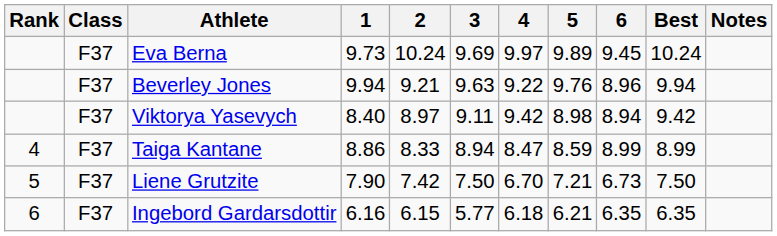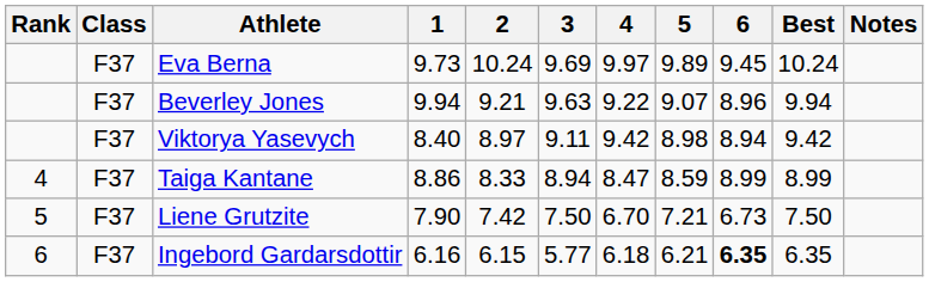 <table class="wikitable sortable" style="text-align:center">
 <tr>
 <th>Rank</th>
 <th>Class</th>
 <th>Athlete</th>
 <th>1</th>
 <th>2</th>
 <th>3</th>
 <th>4</th>
 <th>5</th>
 <th>6</th>
 <th>Best</th>
 <th>Notes</th>
 </tr>
 <tr>
 <td></td>
 <td>F37</td>
 <td style="text-align:left"><a href='#'>Eva Berna</a><br></td>
 <td>9.73</td>
 <td>10.24</td>
 <td>9.69</td>
 <td>9.97</td>
 <td>9.89</td>
 <td>9.45</td>
 <td>10.24</td>
 <td></td>
 </tr>
 <tr>
 <td></td>
 <td>F37</td>
 <td style="text-align:left"><a href='#'>Beverley Jones</a><br></td>
 <td>9.94</td>
 <td>9.21</td>
 <td>9.63</td>
 <td>9.22</td>
-<td>9.76</td>
+<td>9.07</td>
 <td>8.96</td>
 <td>9.94</td>
 <td></td>
 </tr>
 <tr>
 <td></td>
 <td>F37</td>
 <td style="text-align:left"><a href='#'>Viktorya Yasevych</a><br></td>
 <td>8.40</td>
 <td>8.97</td>
 <td>9.11</td>
 <td>9.42</td>
 <td>8.98</td>
 <td>8.94</td>
 <td>9.42</td>
 <td></td>
 </tr>
 <tr>
 <td>4</td>
 <td>F37</td>
 <td style="text-align:left"><a href='#'>Taiga Kantane</a><br></td>
 <td>8.86</td>
 <td>8.33</td>
 <td>8.94</td>
 <td>8.47</td>
 <td>8.59</td>
 <td>8.99</td>
 <td>8.99</td>
 <td></td>
 </tr>
 <tr>
 <td>5</td>
 <td>F37</td>
 <td style="text-align:left"><a href='#'>Liene Grutzite</a><br></td>
 <td>7.90</td>
 <td>7.42</td>
 <td>7.50</td>
 <td>6.70</td>
 <td>7.21</td>
 <td>6.73</td>
 <td>7.50</td>
 <td></td>
 </tr>
 <tr>
 <td>6</td>
 <td>F37</td>
 <td style="text-align:left"><a href='#'>Ingebord Gardarsdottir</a><br></td>
 <td>6.16</td>
 <td>6.15</td>
 <td>5.77</td>
 <td>6.18</td>
 <td>6.21</td>
-<td>6.35</td>
+<td><strong>6.35</strong></td>
 <td>6.35</td>
 <td></td>
 </tr>
 </table>
